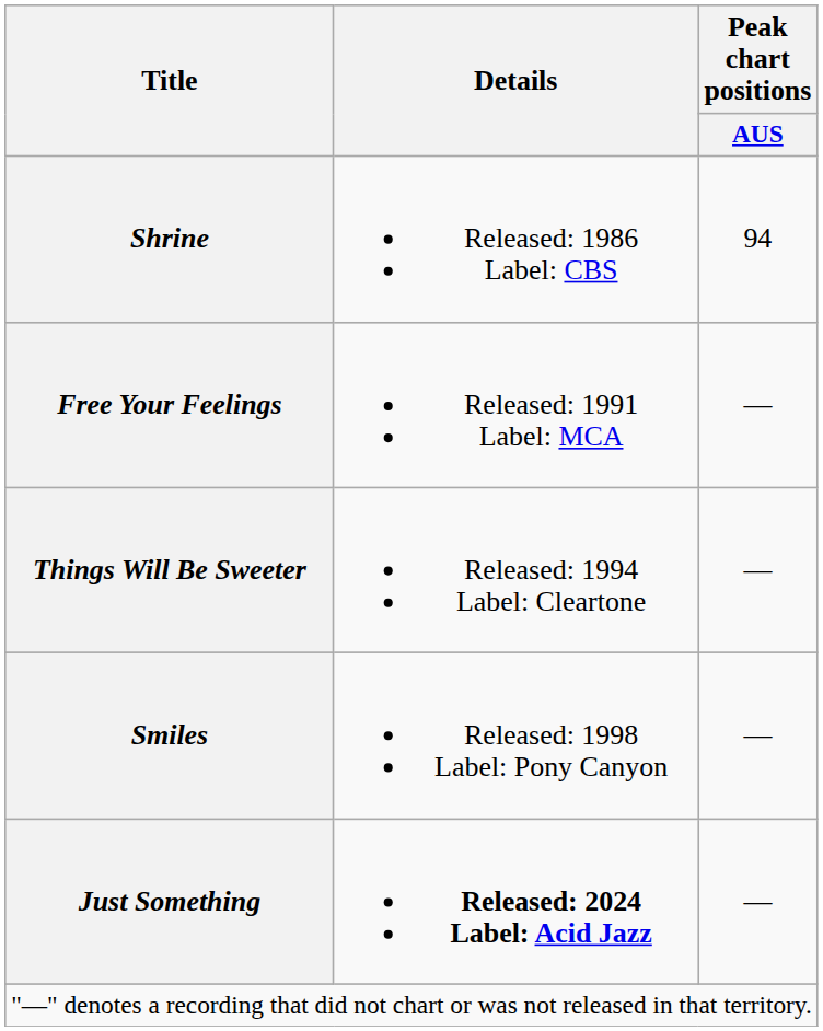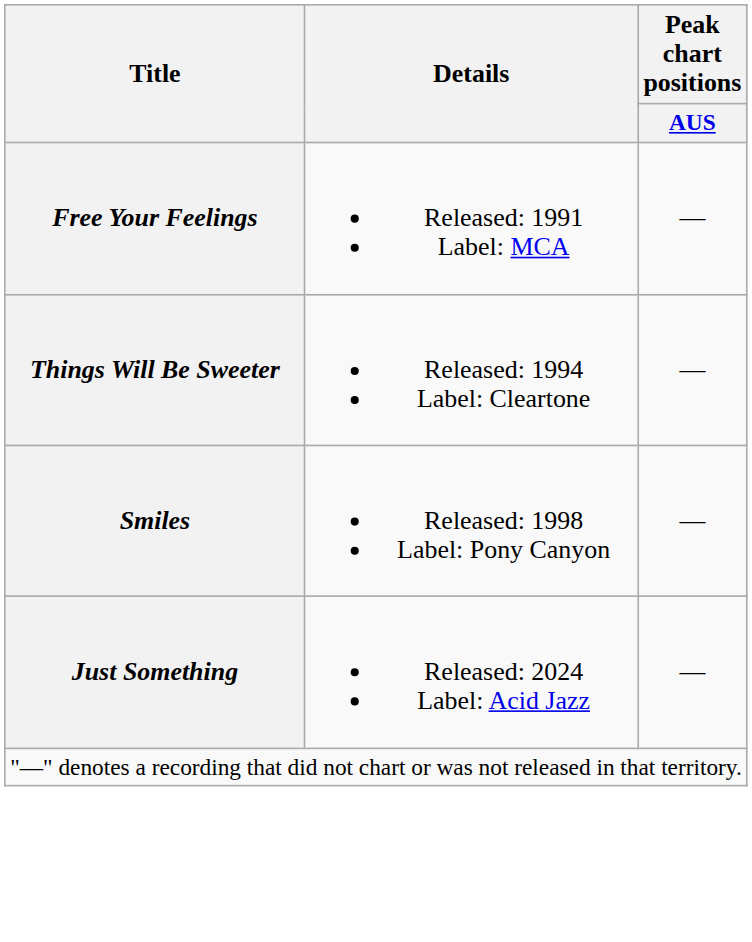 <table class="wikitable plainrowheaders" style="text-align:center;">
 <tr>
 <th scope="col" rowspan="2">Title</th>
 <th scope="col" rowspan="2">Details</th>
 <th scope="col" colspan="1">Peak chart positions</th>
 </tr>
 <tr>
 <th scope="col" style="width:2.5em;font-size:90%;"><a href='#'>AUS</a><br></th>
-</tr>
-<tr>
-<th scope="row"><em>Shrine</em></th>
-<td><br><ul><li>Released: 1986</li><li>Label: <a href='#'>CBS</a></li></ul></td>
-<td>94</td>
 </tr>
 <tr>
 <th scope="row"><em>Free Your Feelings</em><br></th>
 <td><br><ul><li>Released: 1991</li><li>Label: <a href='#'>MCA</a></li></ul></td>
 <td>—</td>
 </tr>
 <tr>
 <th scope="row"><em>Things Will Be Sweeter</em></th>
 <td><br><ul><li>Released: 1994</li><li>Label: Cleartone</li></ul></td>
 <td>—</td>
 </tr>
 <tr>
 <th scope="row"><em>Smiles</em></th>
 <td><br><ul><li>Released: 1998</li><li>Label: Pony Canyon</li></ul></td>
 <td>—</td>
 </tr>
 <tr>
 <th scope="row"><em>Just Something</em></th>
-<td><strong><br><ul><li>Released: 2024</li><li>Label: <a href='#'>Acid Jazz</a></li></ul></strong></td>
+<td><br><ul><li>Released: 2024</li><li>Label: <a href='#'>Acid Jazz</a></li></ul></td>
 <td>—</td>
 </tr>
 <tr>
 <td colspan="3" style="font-size:90%">"—" denotes a recording that did not chart or was not released in that territory.</td>
 </tr>
 </table>
